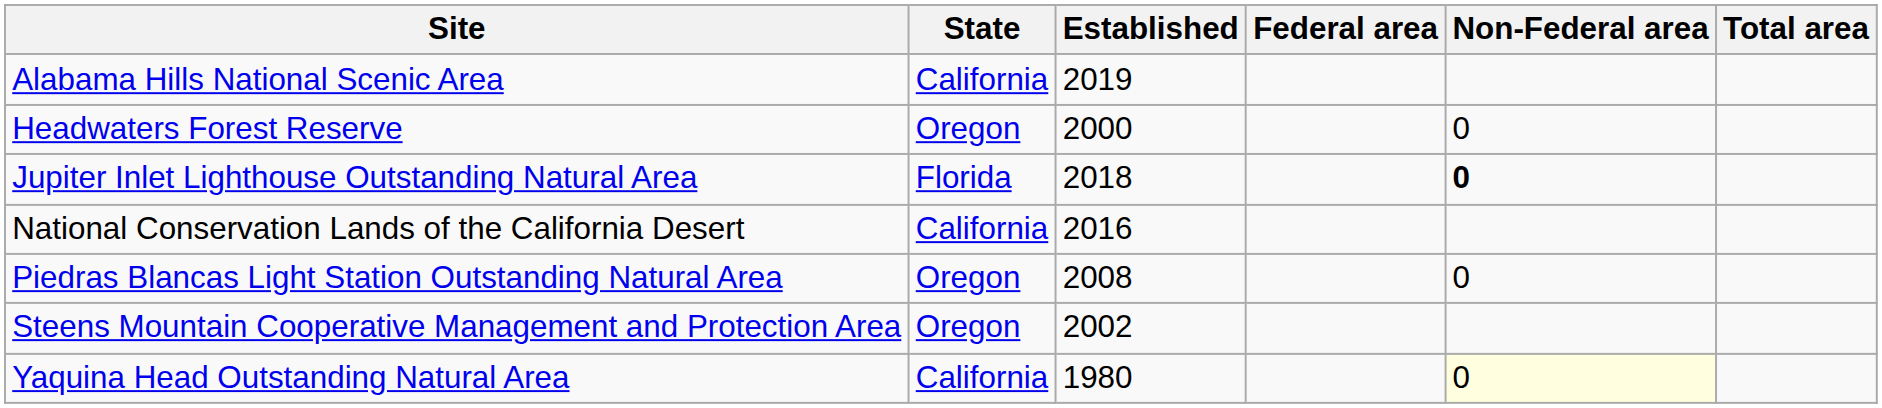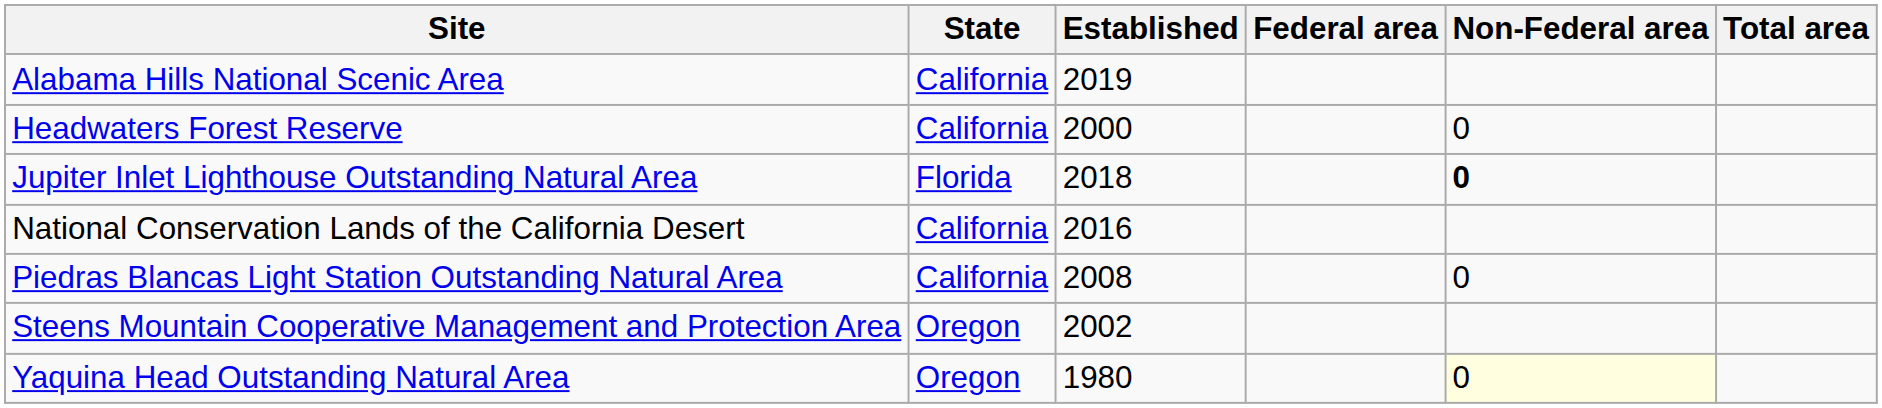 <table class="wikitable sortable" >
 <tr>
 <th>Site</th>
 <th>State</th>
 <th>Established</th>
 <th>Federal area</th>
 <th>Non-Federal area</th>
 <th>Total area</th>
 </tr>
 <tr ->
 <td><a href='#'>Alabama Hills National Scenic Area</a></td>
 <td><a href='#'>California</a></td>
 <td>2019</td>
 <td></td>
 <td></td>
 <td></td>
 </tr>
 <tr ->
 <td><a href='#'>Headwaters Forest Reserve</a></td>
-<td><a href='#'>Oregon</a></td>
+<td><a href='#'>California</a></td>
 <td>2000</td>
 <td></td>
 <td>0</td>
 <td></td>
 </tr>
 <tr ->
 <td><a href='#'>Jupiter Inlet Lighthouse Outstanding Natural Area</a></td>
 <td><a href='#'>Florida</a></td>
 <td>2018</td>
 <td></td>
 <td><strong>0</strong></td>
 <td></td>
 </tr>
 <tr ->
 <td>National Conservation Lands of the California Desert</td>
 <td><a href='#'>California</a></td>
 <td>2016</td>
 <td></td>
 <td></td>
 <td></td>
 </tr>
 <tr ->
 <td><a href='#'>Piedras Blancas Light Station Outstanding Natural Area</a></td>
-<td><a href='#'>Oregon</a></td>
+<td><a href='#'>California</a></td>
 <td>2008</td>
 <td></td>
 <td>0</td>
 <td></td>
 </tr>
 <tr ->
 <td><a href='#'>Steens Mountain Cooperative Management and Protection Area</a></td>
 <td><a href='#'>Oregon</a></td>
 <td>2002</td>
 <td></td>
 <td></td>
 <td></td>
 </tr>
 <tr ->
 <td><a href='#'>Yaquina Head Outstanding Natural Area</a></td>
-<td><a href='#'>California</a></td>
+<td><a href='#'>Oregon</a></td>
 <td>1980</td>
 <td></td>
 <td style="background: lightyellow;">0</td>
 <td></td>
 </tr>
 </table>
